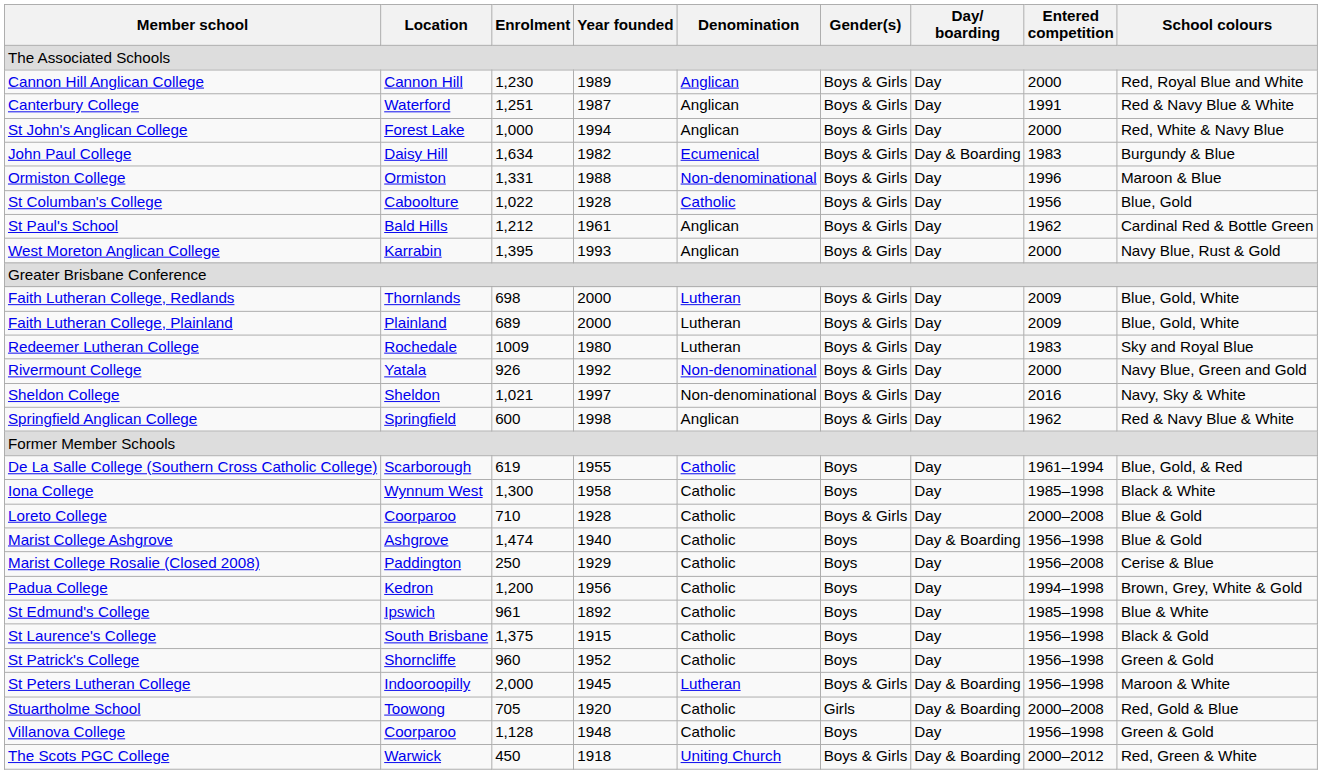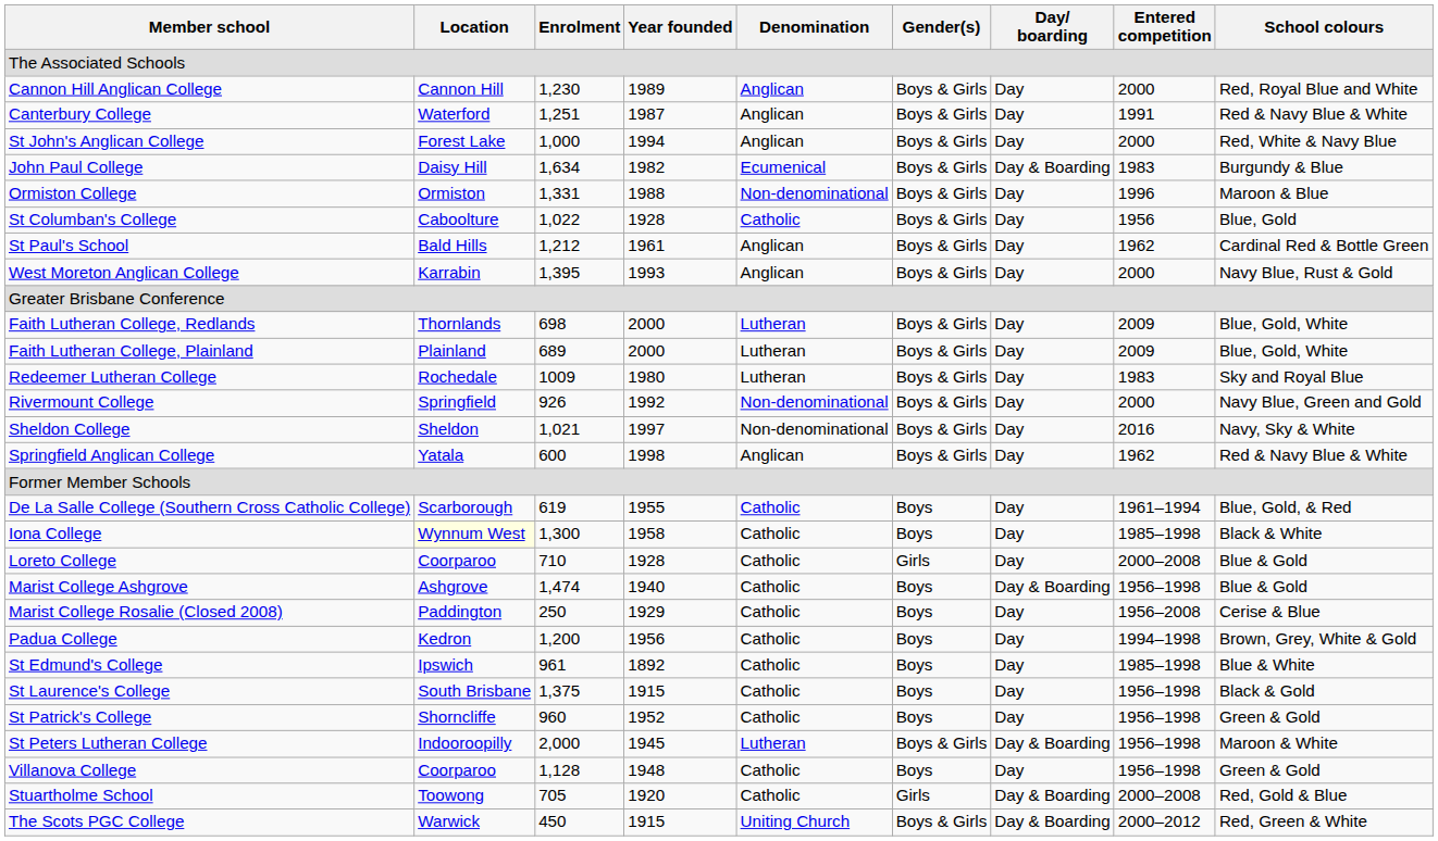 <table class="wikitable col3right">
 <tr>
 <th>Member school</th>
 <th>Location</th>
 <th>Enrolment</th>
 <th>Year founded</th>
 <th>Denomination</th>
 <th>Gender(s)</th>
 <th>Day/<br>boarding</th>
 <th>Entered<br>competition</th>
 <th>School colours</th>
 </tr>
 <tr style="background:#ddd">
 <td colspan=9>The Associated Schools</td>
 </tr>
 <tr>
 <td><a href='#'>Cannon Hill Anglican College</a></td>
 <td><a href='#'>Cannon Hill</a></td>
 <td>1,230</td>
 <td>1989</td>
 <td><a href='#'>Anglican</a></td>
 <td>Boys & Girls</td>
 <td>Day</td>
 <td>2000</td>
 <td>Red, Royal Blue and White</td>
 </tr>
 <tr>
 <td><a href='#'>Canterbury College</a></td>
 <td><a href='#'>Waterford</a></td>
 <td>1,251</td>
 <td>1987</td>
 <td>Anglican</td>
 <td>Boys & Girls</td>
 <td>Day</td>
 <td>1991</td>
 <td>Red & Navy Blue & White</td>
 </tr>
 <tr>
 <td><a href='#'>St John's Anglican College</a></td>
 <td><a href='#'>Forest Lake</a></td>
 <td>1,000</td>
 <td>1994</td>
 <td>Anglican</td>
 <td>Boys & Girls</td>
 <td>Day</td>
 <td>2000</td>
 <td>Red, White & Navy Blue</td>
 </tr>
 <tr>
 <td><a href='#'>John Paul College</a></td>
 <td><a href='#'>Daisy Hill</a></td>
 <td>1,634</td>
 <td>1982</td>
 <td><a href='#'>Ecumenical</a></td>
 <td>Boys & Girls</td>
 <td>Day & Boarding</td>
 <td>1983</td>
 <td>Burgundy & Blue</td>
 </tr>
 <tr>
 <td><a href='#'>Ormiston College</a></td>
 <td><a href='#'>Ormiston</a></td>
 <td>1,331</td>
 <td>1988</td>
 <td><a href='#'>Non-denominational</a></td>
 <td>Boys & Girls</td>
 <td>Day</td>
 <td>1996</td>
 <td>Maroon & Blue</td>
 </tr>
 <tr>
 <td><a href='#'>St Columban's College</a></td>
 <td><a href='#'>Caboolture</a></td>
 <td>1,022</td>
 <td>1928</td>
 <td><a href='#'>Catholic</a></td>
 <td>Boys & Girls</td>
 <td>Day</td>
 <td>1956</td>
 <td>Blue, Gold</td>
 </tr>
 <tr>
 <td><a href='#'>St Paul's School</a></td>
 <td><a href='#'>Bald Hills</a></td>
 <td>1,212</td>
 <td>1961</td>
 <td>Anglican</td>
 <td>Boys & Girls</td>
 <td>Day</td>
 <td>1962</td>
 <td>Cardinal Red & Bottle Green</td>
 </tr>
 <tr>
 <td><a href='#'>West Moreton Anglican College</a></td>
 <td><a href='#'>Karrabin</a></td>
 <td>1,395</td>
 <td>1993</td>
 <td>Anglican</td>
 <td>Boys & Girls</td>
 <td>Day</td>
 <td>2000</td>
 <td>Navy Blue, Rust & Gold</td>
 </tr>
 <tr style="background:#ddd;">
 <td colspan=9>Greater Brisbane Conference</td>
 </tr>
 <tr>
 <td><a href='#'>Faith Lutheran College, Redlands</a></td>
 <td><a href='#'>Thornlands</a></td>
 <td>698</td>
 <td>2000</td>
 <td><a href='#'>Lutheran</a></td>
 <td>Boys & Girls</td>
 <td>Day</td>
 <td>2009</td>
 <td>Blue, Gold, White</td>
 </tr>
 <tr>
 <td><a href='#'>Faith Lutheran College, Plainland</a></td>
 <td><a href='#'>Plainland</a></td>
 <td>689</td>
 <td>2000</td>
 <td>Lutheran</td>
 <td>Boys & Girls</td>
 <td>Day</td>
 <td>2009</td>
 <td>Blue, Gold, White</td>
 </tr>
 <tr>
 <td><a href='#'>Redeemer Lutheran College</a></td>
 <td><a href='#'>Rochedale</a></td>
 <td>1009</td>
 <td>1980</td>
 <td>Lutheran</td>
 <td>Boys & Girls</td>
 <td>Day</td>
 <td>1983</td>
 <td>Sky and Royal Blue</td>
 </tr>
 <tr>
 <td><a href='#'>Rivermount College</a></td>
-<td><a href='#'>Yatala</a></td>
+<td><a href='#'>Springfield</a></td>
 <td>926</td>
 <td>1992</td>
 <td><a href='#'>Non-denominational</a></td>
 <td>Boys & Girls</td>
 <td>Day</td>
 <td>2000</td>
 <td>Navy Blue, Green and Gold</td>
 </tr>
 <tr>
 <td><a href='#'>Sheldon College</a></td>
 <td><a href='#'>Sheldon</a></td>
 <td>1,021</td>
 <td>1997</td>
 <td>Non-denominational</td>
 <td>Boys & Girls</td>
 <td>Day</td>
 <td>2016</td>
 <td>Navy, Sky & White</td>
 </tr>
 <tr>
 <td><a href='#'>Springfield Anglican College</a></td>
-<td><a href='#'>Springfield</a></td>
+<td><a href='#'>Yatala</a></td>
 <td>600</td>
 <td>1998</td>
 <td>Anglican</td>
 <td>Boys & Girls</td>
 <td>Day</td>
 <td>1962</td>
 <td>Red & Navy Blue & White</td>
 </tr>
 <tr style="background:#ddd">
 <td colspan=9>Former Member Schools</td>
 </tr>
 <tr>
 <td><a href='#'>De La Salle College (Southern Cross Catholic College)</a></td>
 <td><a href='#'>Scarborough</a></td>
 <td>619</td>
 <td>1955</td>
 <td><a href='#'>Catholic</a></td>
 <td>Boys</td>
 <td>Day</td>
 <td>1961–1994</td>
 <td>Blue, Gold, & Red</td>
 </tr>
 <tr>
 <td><a href='#'>Iona College</a></td>
-<td><a href='#'>Wynnum West</a></td>
+<td style="background: lightyellow;"><a href='#'>Wynnum West</a></td>
 <td>1,300</td>
 <td>1958</td>
 <td>Catholic</td>
 <td>Boys</td>
 <td>Day</td>
 <td>1985–1998</td>
 <td>Black & White</td>
 </tr>
 <tr>
 <td><a href='#'>Loreto College</a></td>
 <td><a href='#'>Coorparoo</a></td>
 <td>710</td>
 <td>1928</td>
 <td>Catholic</td>
-<td>Boys & Girls</td>
+<td>Girls</td>
 <td>Day</td>
 <td>2000–2008</td>
 <td>Blue & Gold</td>
 </tr>
 <tr>
 <td><a href='#'>Marist College Ashgrove</a></td>
 <td><a href='#'>Ashgrove</a></td>
 <td>1,474</td>
 <td>1940</td>
 <td>Catholic</td>
 <td>Boys</td>
 <td>Day & Boarding</td>
 <td>1956–1998</td>
 <td>Blue & Gold</td>
 </tr>
 <tr>
 <td><a href='#'>Marist College Rosalie (Closed 2008)</a></td>
 <td><a href='#'>Paddington</a></td>
 <td>250</td>
 <td>1929</td>
 <td>Catholic</td>
 <td>Boys</td>
 <td>Day</td>
 <td>1956–2008</td>
 <td>Cerise & Blue</td>
 </tr>
 <tr>
 <td><a href='#'>Padua College</a></td>
 <td><a href='#'>Kedron</a></td>
 <td>1,200</td>
 <td>1956</td>
 <td>Catholic</td>
 <td>Boys</td>
 <td>Day</td>
 <td>1994–1998</td>
 <td>Brown, Grey, White & Gold</td>
 </tr>
 <tr>
 <td><a href='#'>St Edmund's College</a></td>
 <td><a href='#'>Ipswich</a></td>
 <td>961</td>
 <td>1892</td>
 <td>Catholic</td>
 <td>Boys</td>
 <td>Day</td>
 <td>1985–1998</td>
 <td>Blue & White</td>
 </tr>
 <tr>
 <td><a href='#'>St Laurence's College</a></td>
 <td><a href='#'>South Brisbane</a></td>
 <td>1,375</td>
 <td>1915</td>
 <td>Catholic</td>
 <td>Boys</td>
 <td>Day</td>
 <td>1956–1998</td>
 <td>Black & Gold</td>
 </tr>
 <tr>
 <td><a href='#'>St Patrick's College</a></td>
 <td><a href='#'>Shorncliffe</a></td>
 <td>960</td>
 <td>1952</td>
 <td>Catholic</td>
 <td>Boys</td>
 <td>Day</td>
 <td>1956–1998</td>
 <td>Green & Gold</td>
 </tr>
 <tr>
 <td><a href='#'>St Peters Lutheran College</a></td>
 <td><a href='#'>Indooroopilly</a></td>
 <td>2,000</td>
 <td>1945</td>
 <td><a href='#'>Lutheran</a></td>
 <td>Boys & Girls</td>
 <td>Day & Boarding</td>
 <td>1956–1998</td>
 <td>Maroon & White</td>
 </tr>
 <tr>
+<td><a href='#'>Villanova College</a></td>
+<td><a href='#'>Coorparoo</a></td>
+<td>1,128</td>
+<td>1948</td>
+<td>Catholic</td>
+<td>Boys</td>
+<td>Day</td>
+<td>1956–1998</td>
+<td>Green & Gold</td>
+</tr>
+<tr>
 <td><a href='#'>Stuartholme School</a></td>
 <td><a href='#'>Toowong</a></td>
 <td>705</td>
 <td>1920</td>
 <td>Catholic</td>
 <td>Girls</td>
 <td>Day & Boarding</td>
 <td>2000–2008</td>
 <td>Red, Gold & Blue</td>
 </tr>
 <tr>
-<td><a href='#'>Villanova College</a></td>
-<td><a href='#'>Coorparoo</a></td>
-<td>1,128</td>
-<td>1948</td>
-<td>Catholic</td>
-<td>Boys</td>
-<td>Day</td>
-<td>1956–1998</td>
-<td>Green & Gold</td>
-</tr>
-<tr>
 <td><a href='#'>The Scots PGC College</a></td>
 <td><a href='#'>Warwick</a></td>
 <td>450</td>
-<td>1918</td>
+<td>1915</td>
 <td><a href='#'>Uniting Church</a></td>
 <td>Boys & Girls</td>
 <td>Day & Boarding</td>
 <td>2000–2012</td>
 <td>Red, Green & White</td>
 </tr>
 </table>
